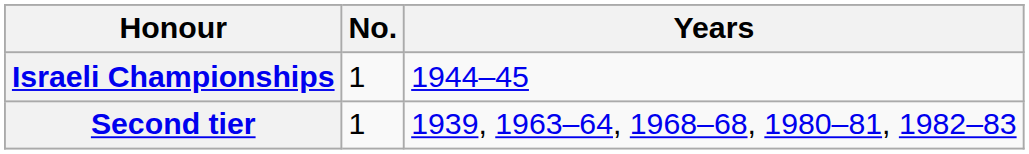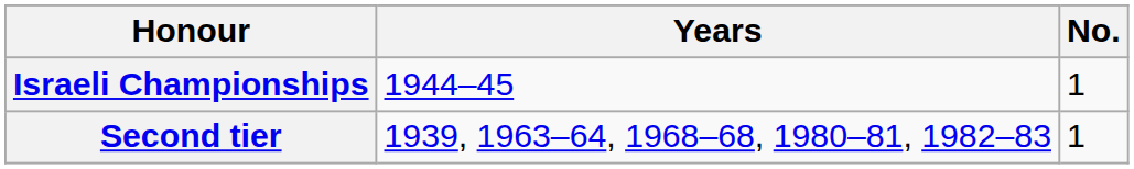 <table class="wikitable plainrowheaders">
 <tr>
 <th scope=col>Honour</th>
+<th scope=col>Years</th>
 <th scope=col>No.</th>
-<th scope=col>Years</th>
 </tr>
 <tr>
 <th scope=row><a href='#'>Israeli Championships</a></th>
+<td><a href='#'>1944–45</a></td>
 <td>1</td>
-<td><a href='#'>1944–45</a></td>
 </tr>
 <tr>
 <th scope=row><a href='#'>Second tier</a></th>
+<td><a href='#'>1939</a>, <a href='#'>1963–64</a>, <a href='#'>1968–68</a>, <a href='#'>1980–81</a>, <a href='#'>1982–83</a></td>
 <td>1</td>
-<td><a href='#'>1939</a>, <a href='#'>1963–64</a>, <a href='#'>1968–68</a>, <a href='#'>1980–81</a>, <a href='#'>1982–83</a></td>
 </tr>
 </table>
